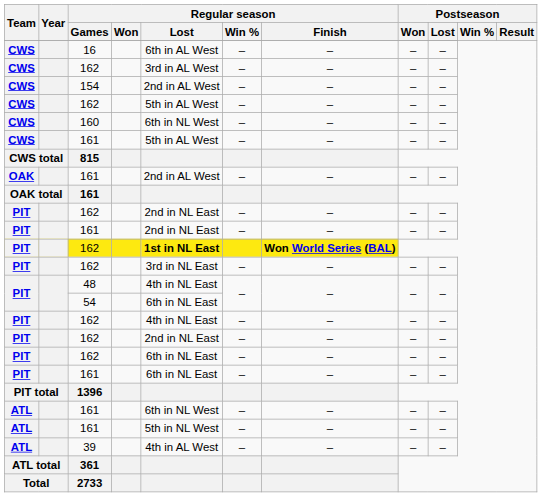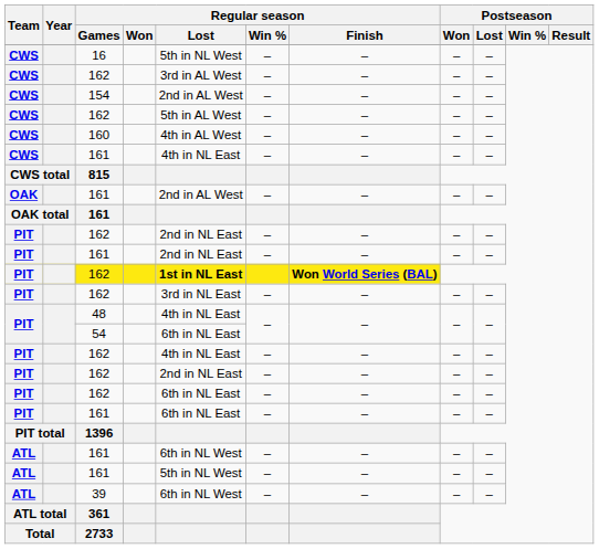 <table class="wikitable" style="font-size: 95%; text-align:center;">
 <tr>
 <th rowspan="2">Team</th>
 <th rowspan="2">Year</th>
 <th colspan="5">Regular season</th>
 <th colspan="4">Postseason</th>
 </tr>
 <tr>
 <th>Games</th>
 <th>Won</th>
 <th>Lost</th>
 <th>Win %</th>
 <th>Finish</th>
 <th>Won</th>
 <th>Lost</th>
 <th>Win %</th>
 <th>Result</th>
 </tr>
 <tr>
 </tr>
 <tr>
 <th><a href='#'>CWS</a></th>
 <th></th>
 <td>16</td>
 <td></td>
-<td>6th in AL West</td>
+<td>5th in NL West</td>
 <td>–</td>
 <td>–</td>
 <td>–</td>
 <td>–</td>
 </tr>
 <tr>
 <th><a href='#'>CWS</a></th>
 <th></th>
 <td>162</td>
 <td></td>
 <td>3rd in AL West</td>
 <td>–</td>
 <td>–</td>
 <td>–</td>
 <td>–</td>
 </tr>
 <tr>
 <th><a href='#'>CWS</a></th>
 <th></th>
 <td>154</td>
 <td></td>
 <td>2nd in AL West</td>
 <td>–</td>
 <td>–</td>
 <td>–</td>
 <td>–</td>
 </tr>
 <tr>
 <th><a href='#'>CWS</a></th>
 <th></th>
 <td>162</td>
 <td></td>
 <td>5th in AL West</td>
 <td>–</td>
 <td>–</td>
 <td>–</td>
 <td>–</td>
 </tr>
 <tr>
 <th><a href='#'>CWS</a></th>
 <th></th>
 <td>160</td>
 <td></td>
-<td>6th in NL West</td>
+<td>4th in AL West</td>
 <td>–</td>
 <td>–</td>
 <td>–</td>
 <td>–</td>
 </tr>
 <tr>
 <th><a href='#'>CWS</a></th>
 <th></th>
 <td>161</td>
 <td></td>
-<td>5th in AL West</td>
+<td>4th in NL East</td>
 <td>–</td>
 <td>–</td>
 <td>–</td>
 <td>–</td>
 </tr>
 <tr>
 <th colspan="2">CWS total</th>
 <th>815</th>
 <th></th>
 <th></th>
 <th></th>
 <th></th>
 </tr>
 <tr>
 <th><a href='#'>OAK</a></th>
 <th></th>
 <td>161</td>
 <td></td>
 <td>2nd in AL West</td>
 <td>–</td>
 <td>–</td>
 <td>–</td>
 <td>–</td>
 </tr>
 <tr>
 <th colspan="2">OAK total</th>
 <th>161</th>
 <th></th>
 <th></th>
 <th></th>
 <th></th>
 </tr>
 <tr>
 <th><a href='#'>PIT</a></th>
 <th></th>
 <td>162</td>
 <td></td>
 <td>2nd in NL East</td>
 <td>–</td>
 <td>–</td>
 <td>–</td>
 <td>–</td>
 </tr>
 <tr>
 <th><a href='#'>PIT</a></th>
 <th></th>
 <td>161</td>
 <td></td>
 <td>2nd in NL East</td>
 <td>–</td>
 <td>–</td>
 <td>–</td>
 <td>–</td>
 </tr>
 <tr style="background:#fde910">
 <th><a href='#'>PIT</a></th>
 <th></th>
 <td>162</td>
 <td></td>
 <td><strong>1st in NL East</strong></td>
 <td></td>
 <td><strong>Won <a href='#'>World Series</a> (<a href='#'>BAL</a>)</strong></td>
 </tr>
 <tr>
 <th><a href='#'>PIT</a></th>
 <th></th>
 <td>162</td>
 <td></td>
 <td>3rd in NL East</td>
 <td>–</td>
 <td>–</td>
 <td>–</td>
 <td>–</td>
 </tr>
 <tr>
 <th rowspan="2"><a href='#'>PIT</a></th>
 <th rowspan="2"></th>
 <td>48</td>
 <td></td>
 <td>4th in NL East</td>
 <td rowspan="2">–</td>
 <td rowspan="2">–</td>
 <td rowspan="2">–</td>
 <td rowspan="2">–</td>
 </tr>
 <tr>
 <td>54</td>
 <td></td>
 <td>6th in NL East</td>
 </tr>
 <tr>
 <th><a href='#'>PIT</a></th>
 <th></th>
 <td>162</td>
 <td></td>
 <td>4th in NL East</td>
 <td>–</td>
 <td>–</td>
 <td>–</td>
 <td>–</td>
 </tr>
 <tr>
 <th><a href='#'>PIT</a></th>
 <th></th>
 <td>162</td>
 <td></td>
 <td>2nd in NL East</td>
 <td>–</td>
 <td>–</td>
 <td>–</td>
 <td>–</td>
 </tr>
 <tr>
 <th><a href='#'>PIT</a></th>
 <th></th>
 <td>162</td>
 <td></td>
 <td>6th in NL East</td>
 <td>–</td>
 <td>–</td>
 <td>–</td>
 <td>–</td>
 </tr>
 <tr>
 <th><a href='#'>PIT</a></th>
 <th></th>
 <td>161</td>
 <td></td>
 <td>6th in NL East</td>
 <td>–</td>
 <td>–</td>
 <td>–</td>
 <td>–</td>
 </tr>
 <tr>
 <th colspan="2">PIT total</th>
 <th>1396</th>
 <th></th>
 <th></th>
 <th></th>
 <th></th>
 </tr>
 <tr>
 <th><a href='#'>ATL</a></th>
 <th></th>
 <td>161</td>
 <td></td>
 <td>6th in NL West</td>
 <td>–</td>
 <td>–</td>
 <td>–</td>
 <td>–</td>
 </tr>
 <tr>
 <th><a href='#'>ATL</a></th>
 <th></th>
 <td>161</td>
 <td></td>
 <td>5th in NL West</td>
 <td>–</td>
 <td>–</td>
 <td>–</td>
 <td>–</td>
 </tr>
 <tr>
 <th><a href='#'>ATL</a></th>
 <th></th>
 <td>39</td>
 <td></td>
-<td>4th in AL West</td>
+<td>6th in NL West</td>
 <td>–</td>
 <td>–</td>
 <td>–</td>
 <td>–</td>
 </tr>
 <tr>
 <th colspan="2">ATL total</th>
 <th>361</th>
 <th></th>
 <th></th>
 <th></th>
 <th></th>
 </tr>
 <tr>
 <th colspan="2">Total</th>
 <th>2733</th>
 <th></th>
 <th></th>
 <th></th>
 <th></th>
 </tr>
 </table>
